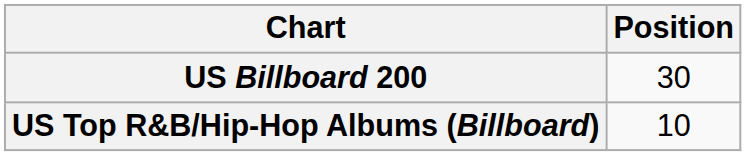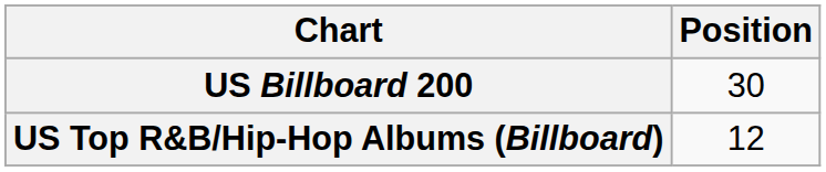 <table class="wikitable sortable plainrowheaders" style="text-align:center">
 <tr>
 <th scope="col">Chart</th>
 <th scope="col">Position</th>
 </tr>
 <tr>
 <th scope="row">US <em>Billboard</em> 200</th>
 <td>30</td>
 </tr>
 <tr>
 <th scope="row">US Top R&B/Hip-Hop Albums (<em>Billboard</em>)</th>
-<td>10</td>
+<td>12</td>
 </tr>
 </table>
